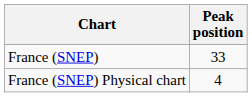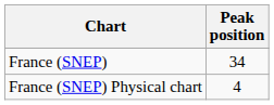 <table class="wikitable">
 <tr>
 <th align="left">Chart</th>
 <th align="left">Peak<br>position</th>
 </tr>
 <tr>
 </tr>
 <tr>
 <td align="left">France (<a href='#'>SNEP</a>)</td>
-<td align="center">33</td>
+<td align="center">34</td>
 </tr>
 <tr>
 <td align="left">France (<a href='#'>SNEP</a>) Physical chart</td>
 <td align="center">4</td>
 </tr>
 </table>
